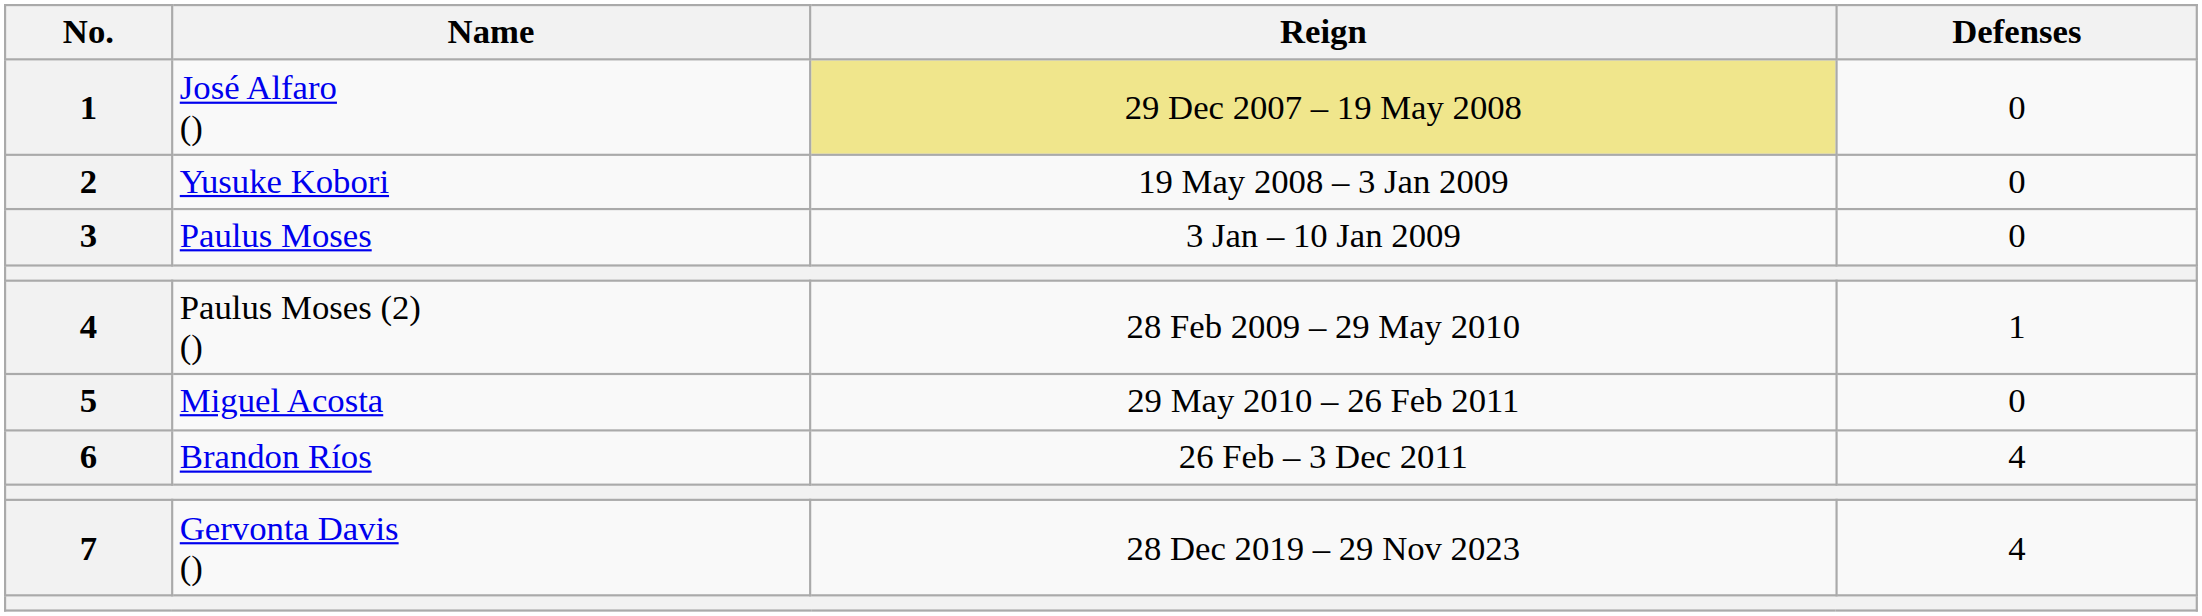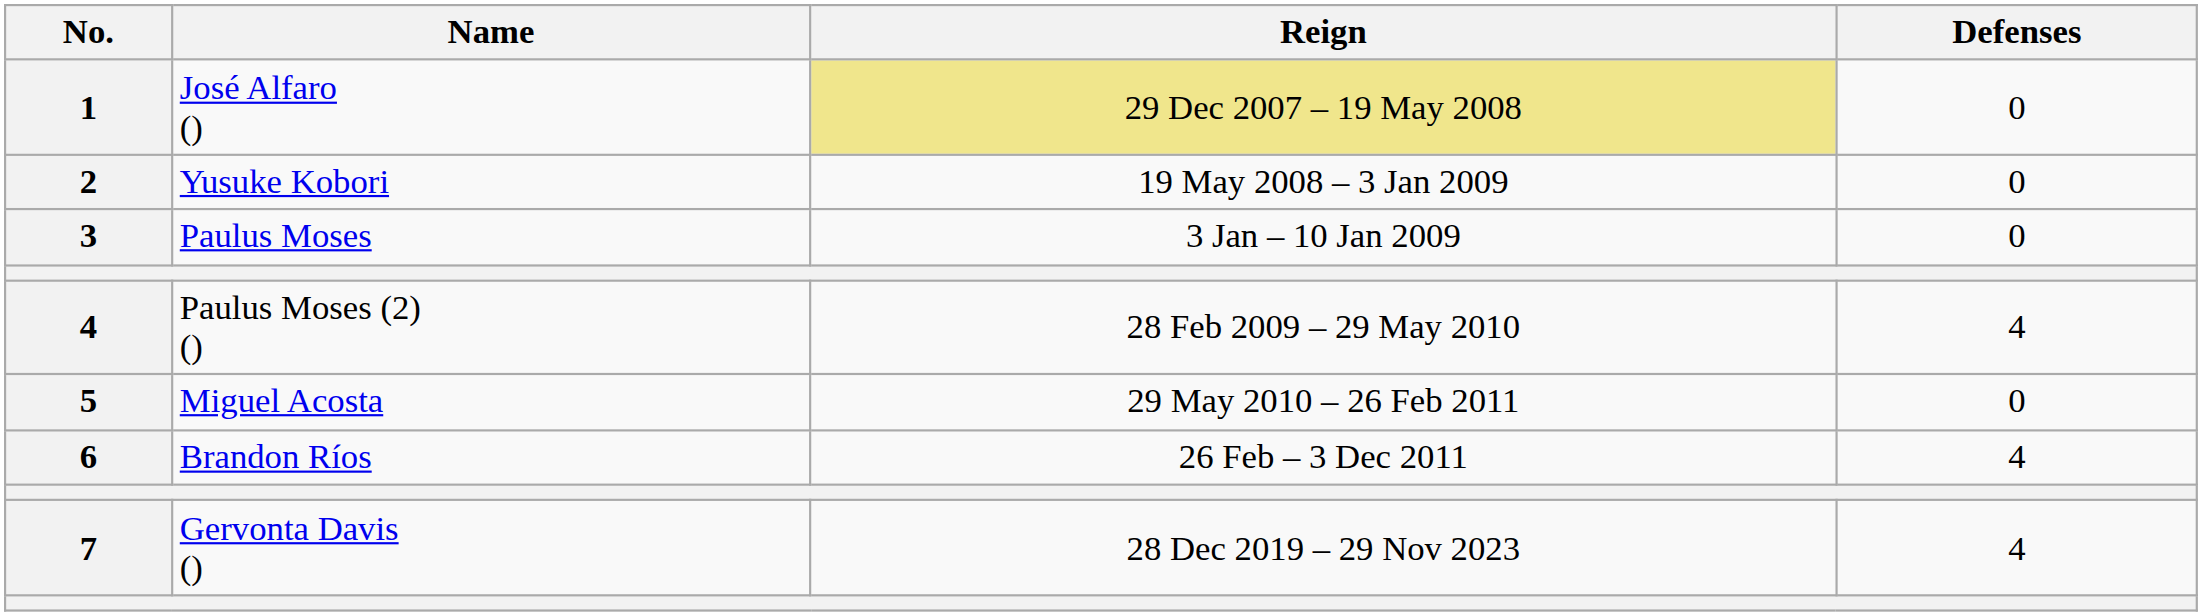 <table class="wikitable sortable" style="width:80%">
 <tr>
 <th>No.</th>
 <th>Name</th>
 <th>Reign</th>
 <th>Defenses</th>
 </tr>
 <tr align=center>
 <th>1</th>
 <td align=left><a href='#'>José Alfaro</a><br>()</td>
 <td style="background: khaki;">29 Dec 2007 – 19 May 2008</td>
 <td>0</td>
 </tr>
 <tr align=center>
 <th>2</th>
 <td align=left><a href='#'>Yusuke Kobori</a></td>
 <td>19 May 2008 – 3 Jan 2009</td>
 <td>0</td>
 </tr>
 <tr align=center>
 <th>3</th>
 <td align=left><a href='#'>Paulus Moses</a></td>
 <td>3 Jan – 10 Jan 2009</td>
 <td>0</td>
 </tr>
 <tr align=center>
 <th colspan=4></th>
 </tr>
 <tr align=center>
 <th>4</th>
 <td align=left>Paulus Moses (2)<br>()</td>
 <td>28 Feb 2009 – 29 May 2010</td>
-<td>1</td>
+<td>4</td>
 </tr>
 <tr align=center>
 <th>5</th>
 <td align=left><a href='#'>Miguel Acosta</a></td>
 <td>29 May 2010 – 26 Feb 2011</td>
 <td>0</td>
 </tr>
 <tr align=center>
 <th>6</th>
 <td align=left><a href='#'>Brandon Ríos</a></td>
 <td>26 Feb – 3 Dec 2011</td>
 <td>4</td>
 </tr>
 <tr align=center>
 <th colspan="4"></th>
 </tr>
 <tr align=center>
 <th>7</th>
 <td align=left><a href='#'>Gervonta Davis</a><br>()</td>
 <td>28 Dec 2019 – 29 Nov 2023</td>
 <td>4</td>
 </tr>
 <tr align=center>
 <th colspan=4></th>
 </tr>
 </table>
